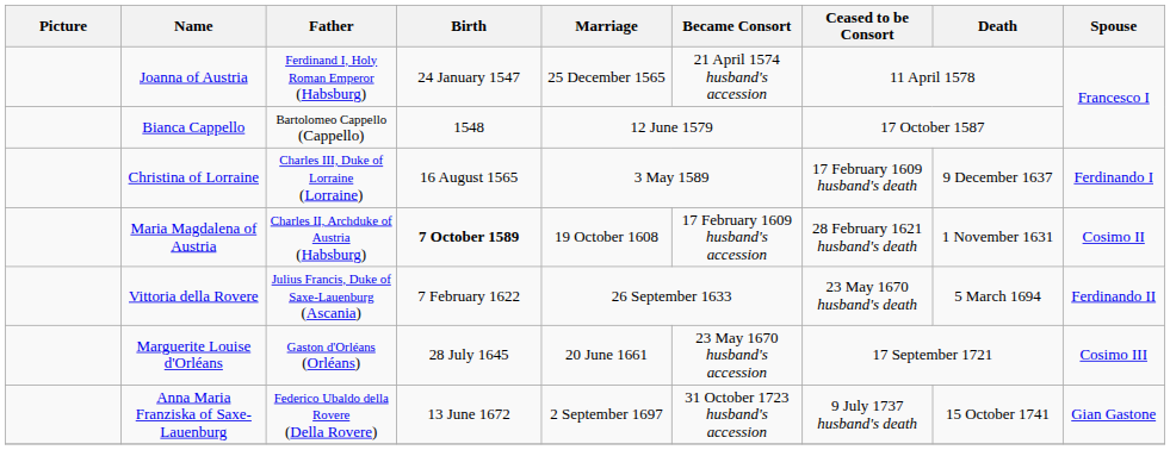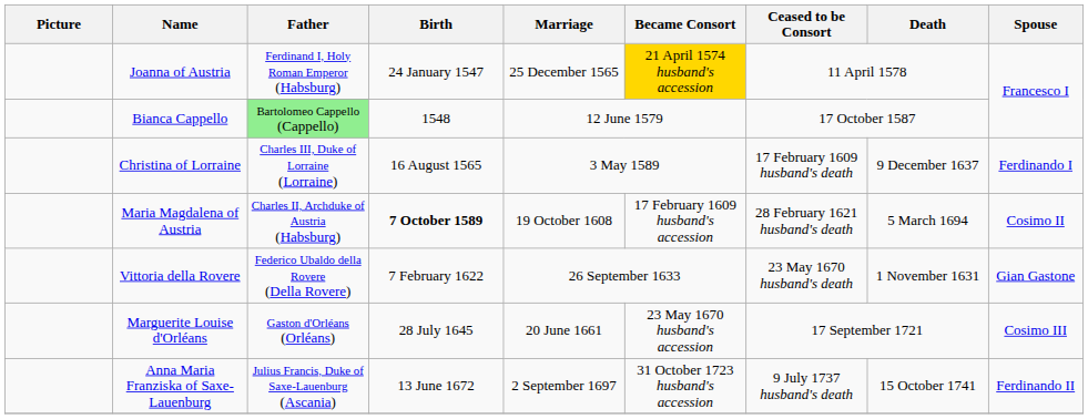 <table width=95% class="wikitable">
 <tr>
 <th width = "8%">Picture</th>
 <th width = "10%">Name</th>
 <th width = "9%">Father</th>
 <th width = "10%">Birth</th>
 <th width = "9%">Marriage</th>
 <th width = "9%">Became Consort</th>
 <th width = "9%">Ceased to be Consort</th>
 <th width = "9%">Death</th>
 <th width = "7%">Spouse</th>
 </tr>
 <tr>
 <td align=center></td>
 <td align=center><a href='#'>Joanna of Austria</a></td>
 <td style="text-align:center;"><small><a href='#'>Ferdinand I, Holy Roman Emperor</a></small><br>(<a href='#'>Habsburg</a>)</td>
 <td style="text-align:center;">24 January 1547</td>
 <td style="text-align:center;">25 December 1565</td>
-<td style="text-align:center;">21 April 1574<br><em>husband's accession</em></td>
+<td style="background: gold; text-align:center;">21 April 1574<br><em>husband's accession</em></td>
 <td style="text-align:center;" colspan="2">11 April 1578</td>
 <td style="text-align:center;" rowspan="2"><a href='#'>Francesco I</a></td>
 </tr>
 <tr>
 <td align=center></td>
 <td align=center><a href='#'>Bianca Cappello</a></td>
-<td style="text-align:center;"><small>Bartolomeo Cappello</small><br>(Cappello)</td>
+<td style="background: lightgreen; text-align:center;"><small>Bartolomeo Cappello</small><br>(Cappello)</td>
 <td style="text-align:center;">1548</td>
 <td style="text-align:center;" colspan="2">12 June 1579</td>
 <td style="text-align:center;" colspan="2">17 October 1587</td>
 </tr>
 <tr>
 <td align=center></td>
 <td align=center><a href='#'>Christina of Lorraine</a></td>
 <td style="text-align:center;"><small><a href='#'>Charles III, Duke of Lorraine</a></small><br>(<a href='#'>Lorraine</a>)</td>
 <td style="text-align:center;">16 August 1565</td>
 <td style="text-align:center;" colspan="2">3 May 1589</td>
 <td style="text-align:center;">17 February 1609<br><em>husband's death</em></td>
 <td style="text-align:center;">9 December 1637</td>
 <td style="text-align:center;"><a href='#'>Ferdinando I</a></td>
 </tr>
 <tr>
 <td align=center></td>
 <td align=center><a href='#'>Maria Magdalena of Austria</a></td>
 <td style="text-align:center;"><small><a href='#'>Charles II, Archduke of Austria</a></small><br>(<a href='#'>Habsburg</a>)</td>
 <td style="text-align:center;"><strong>7 October 1589</strong></td>
 <td style="text-align:center;">19 October 1608</td>
 <td style="text-align:center;">17 February 1609<br><em>husband's accession</em></td>
 <td style="text-align:center;">28 February 1621<br><em>husband's death</em></td>
-<td style="text-align:center;">1 November 1631</td>
+<td style="text-align:center;">5 March 1694</td>
 <td style="text-align:center;"><a href='#'>Cosimo II</a></td>
 </tr>
 <tr>
 <td align=center></td>
 <td align=center><a href='#'>Vittoria della Rovere</a></td>
-<td style="text-align:center;"><small><a href='#'>Julius Francis, Duke of Saxe-Lauenburg</a></small><br>(<a href='#'>Ascania</a>)</td>
+<td style="text-align:center;"><small><a href='#'>Federico Ubaldo della Rovere</a></small><br>(<a href='#'>Della Rovere</a>)</td>
 <td style="text-align:center;">7 February 1622</td>
 <td style="text-align:center;" colspan="2">26 September 1633</td>
 <td style="text-align:center;">23 May 1670<br><em>husband's death</em></td>
-<td style="text-align:center;">5 March 1694</td>
-<td style="text-align:center;"><a href='#'>Ferdinando II</a></td>
+<td style="text-align:center;">1 November 1631</td>
+<td style="text-align:center;"><a href='#'>Gian Gastone</a></td>
 </tr>
 <tr>
 <td align=center></td>
 <td align=center><a href='#'>Marguerite Louise d'Orléans</a></td>
 <td style="text-align:center;"><small><a href='#'>Gaston d'Orléans</a></small><br>(<a href='#'>Orléans</a>)</td>
 <td style="text-align:center;">28 July 1645</td>
 <td style="text-align:center;">20 June 1661</td>
 <td style="text-align:center;">23 May 1670<br><em>husband's accession</em></td>
 <td style="text-align:center;" colspan="2">17 September 1721</td>
 <td style="text-align:center;"><a href='#'>Cosimo III</a></td>
 </tr>
 <tr>
 <td align=center></td>
 <td align=center><a href='#'>Anna Maria Franziska of Saxe-Lauenburg</a></td>
-<td style="text-align:center;"><small><a href='#'>Federico Ubaldo della Rovere</a></small><br>(<a href='#'>Della Rovere</a>)</td>
+<td style="text-align:center;"><small><a href='#'>Julius Francis, Duke of Saxe-Lauenburg</a></small><br>(<a href='#'>Ascania</a>)</td>
 <td style="text-align:center;">13 June 1672</td>
 <td style="text-align:center;">2 September 1697</td>
 <td style="text-align:center;">31 October 1723<br><em>husband's accession</em></td>
 <td style="text-align:center;">9 July 1737<br><em>husband's death</em></td>
 <td style="text-align:center;">15 October 1741</td>
-<td style="text-align:center;"><a href='#'>Gian Gastone</a></td>
+<td style="text-align:center;"><a href='#'>Ferdinando II</a></td>
 </tr>
 <tr>
 </tr>
 </table>
